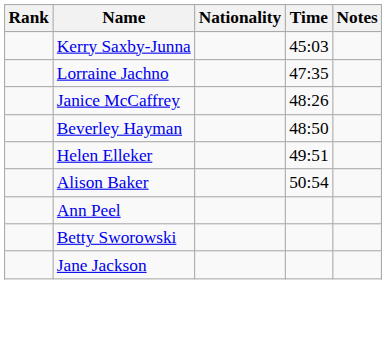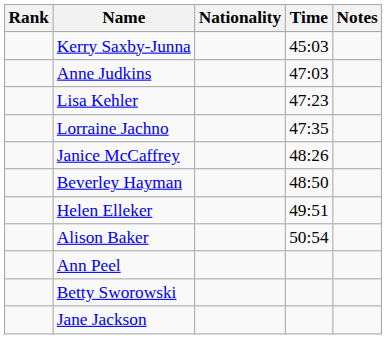 <table class="wikitable sortable" style=" text-align:center">
 <tr>
 <th>Rank</th>
 <th>Name</th>
 <th>Nationality</th>
 <th>Time</th>
 <th>Notes</th>
 </tr>
 <tr>
 <td></td>
 <td align=left><a href='#'>Kerry Saxby-Junna</a></td>
 <td align=left></td>
 <td>45:03</td>
+<td></td>
+</tr>
+<tr>
+<td></td>
+<td align=left><a href='#'>Anne Judkins</a></td>
+<td align=left></td>
+<td>47:03</td>
+<td></td>
+</tr>
+<tr>
+<td></td>
+<td align=left><a href='#'>Lisa Kehler</a></td>
+<td align=left></td>
+<td>47:23</td>
 <td></td>
 </tr>
 <tr>
 <td></td>
 <td align=left><a href='#'>Lorraine Jachno</a></td>
 <td align=left></td>
 <td>47:35</td>
 <td></td>
 </tr>
 <tr>
 <td></td>
 <td align=left><a href='#'>Janice McCaffrey</a></td>
 <td align=left></td>
 <td>48:26</td>
 <td></td>
 </tr>
 <tr>
 <td></td>
 <td align=left><a href='#'>Beverley Hayman</a></td>
 <td align=left></td>
 <td>48:50</td>
 <td></td>
 </tr>
 <tr>
 <td></td>
 <td align=left><a href='#'>Helen Elleker</a></td>
 <td align=left></td>
 <td>49:51</td>
 <td></td>
 </tr>
 <tr>
 <td></td>
 <td align=left><a href='#'>Alison Baker</a></td>
 <td align=left></td>
 <td>50:54</td>
 <td></td>
 </tr>
 <tr>
 <td></td>
 <td align=left><a href='#'>Ann Peel</a></td>
 <td align=left></td>
 <td></td>
 <td></td>
 </tr>
 <tr>
 <td></td>
 <td align=left><a href='#'>Betty Sworowski</a></td>
 <td align=left></td>
 <td></td>
 <td></td>
 </tr>
 <tr>
 <td></td>
 <td align=left><a href='#'>Jane Jackson</a></td>
 <td align=left></td>
 <td></td>
 <td></td>
 </tr>
 </table>
